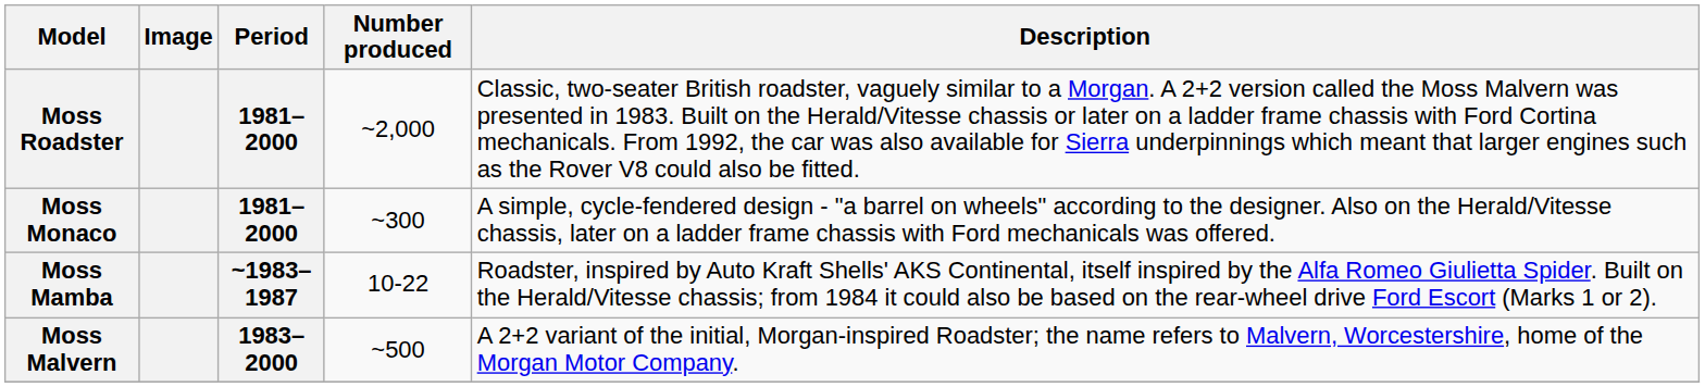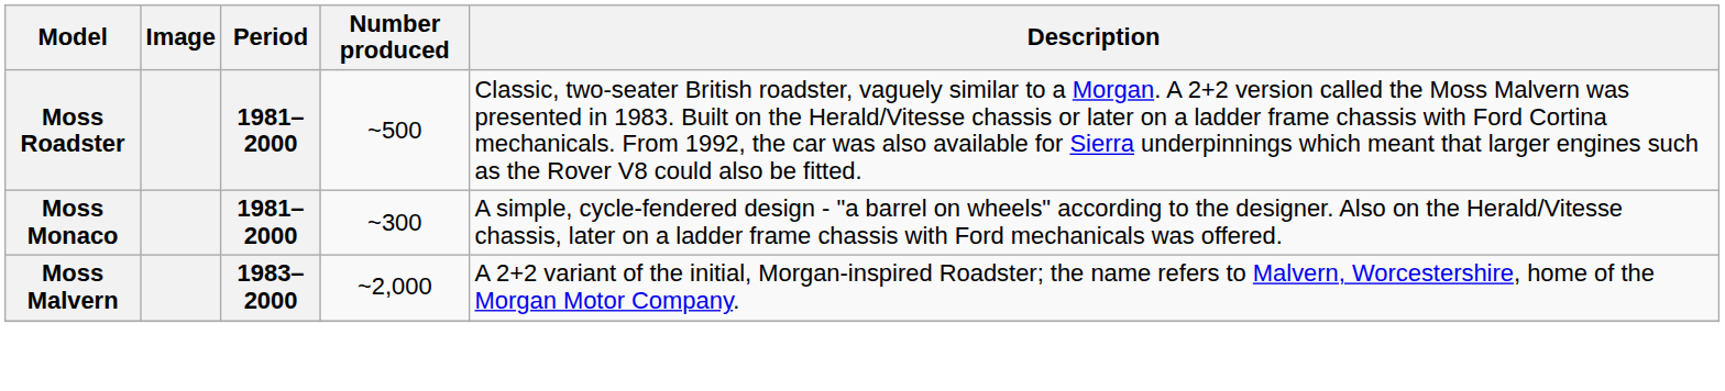 <table class="wikitable" style="text-align: center; width: 90%">
 <tr>
 <th>Model</th>
 <th>Image</th>
 <th>Period</th>
 <th>Number produced</th>
 <th>Description</th>
 </tr>
 <tr>
 <th>Moss Roadster</th>
 <th></th>
 <th>1981–2000</th>
-<td>~2,000</td>
+<td>~500</td>
 <td style="text-align: left">Classic, two-seater British roadster, vaguely similar to a <a href='#'>Morgan</a>. A 2+2 version called the Moss Malvern was presented in 1983. Built on the Herald/Vitesse chassis or later on a ladder frame chassis with Ford Cortina mechanicals. From 1992, the car was also available for <a href='#'>Sierra</a> underpinnings which meant that larger engines such as the Rover V8 could also be fitted.</td>
 </tr>
 <tr>
 <th>Moss Monaco</th>
 <th></th>
 <th>1981–2000</th>
 <td>~300</td>
 <td style="text-align: left">A simple, cycle-fendered design - "a barrel on wheels" according to the designer. Also on the Herald/Vitesse chassis, later on a ladder frame chassis with Ford mechanicals was offered.</td>
 </tr>
 <tr>
-<th>Moss Mamba</th>
-<th></th>
-<th>~1983–1987</th>
-<td>10-22</td>
-<td style="text-align: left">Roadster, inspired by Auto Kraft Shells' AKS Continental, itself inspired by the <a href='#'>Alfa Romeo Giulietta Spider</a>. Built on the Herald/Vitesse chassis; from 1984 it could also be based on the rear-wheel drive <a href='#'>Ford Escort</a> (Marks 1 or 2).</td>
-</tr>
-<tr>
 <th>Moss Malvern</th>
 <th></th>
 <th>1983–2000</th>
-<td>~500</td>
+<td>~2,000</td>
 <td style="text-align: left">A 2+2 variant of the initial, Morgan-inspired Roadster; the name refers to <a href='#'>Malvern, Worcestershire</a>, home of the <a href='#'>Morgan Motor Company</a>.</td>
 </tr>
 <tr>
 </tr>
 </table>
